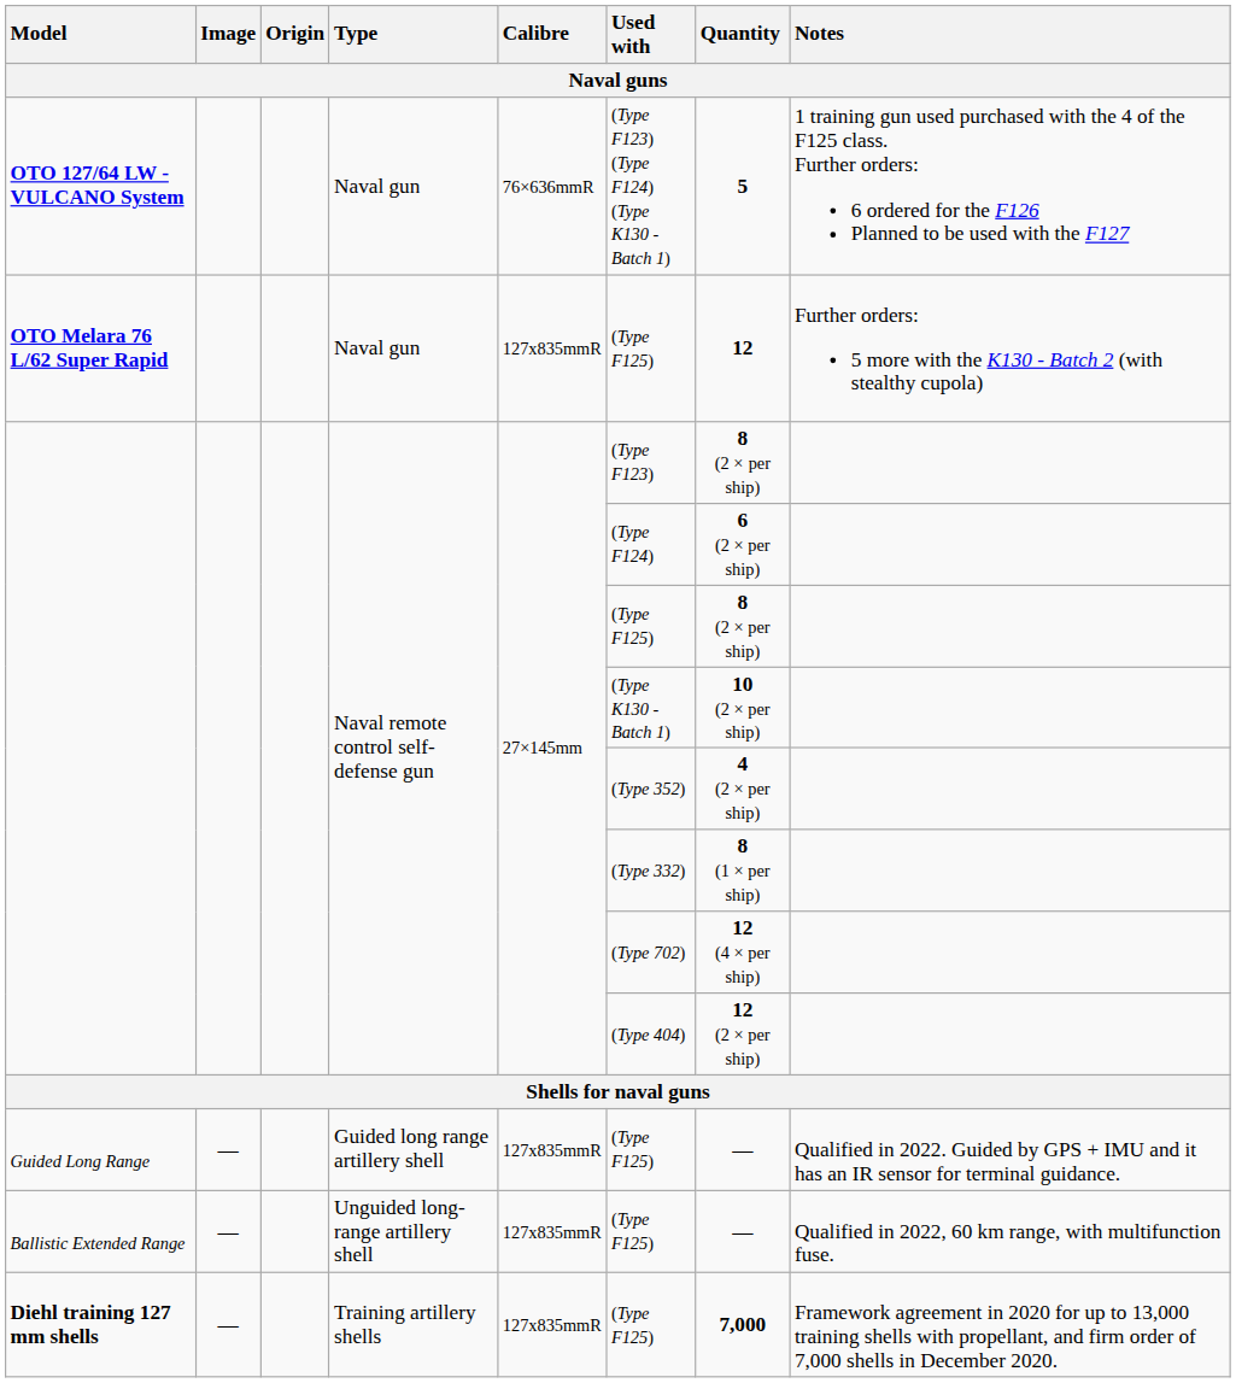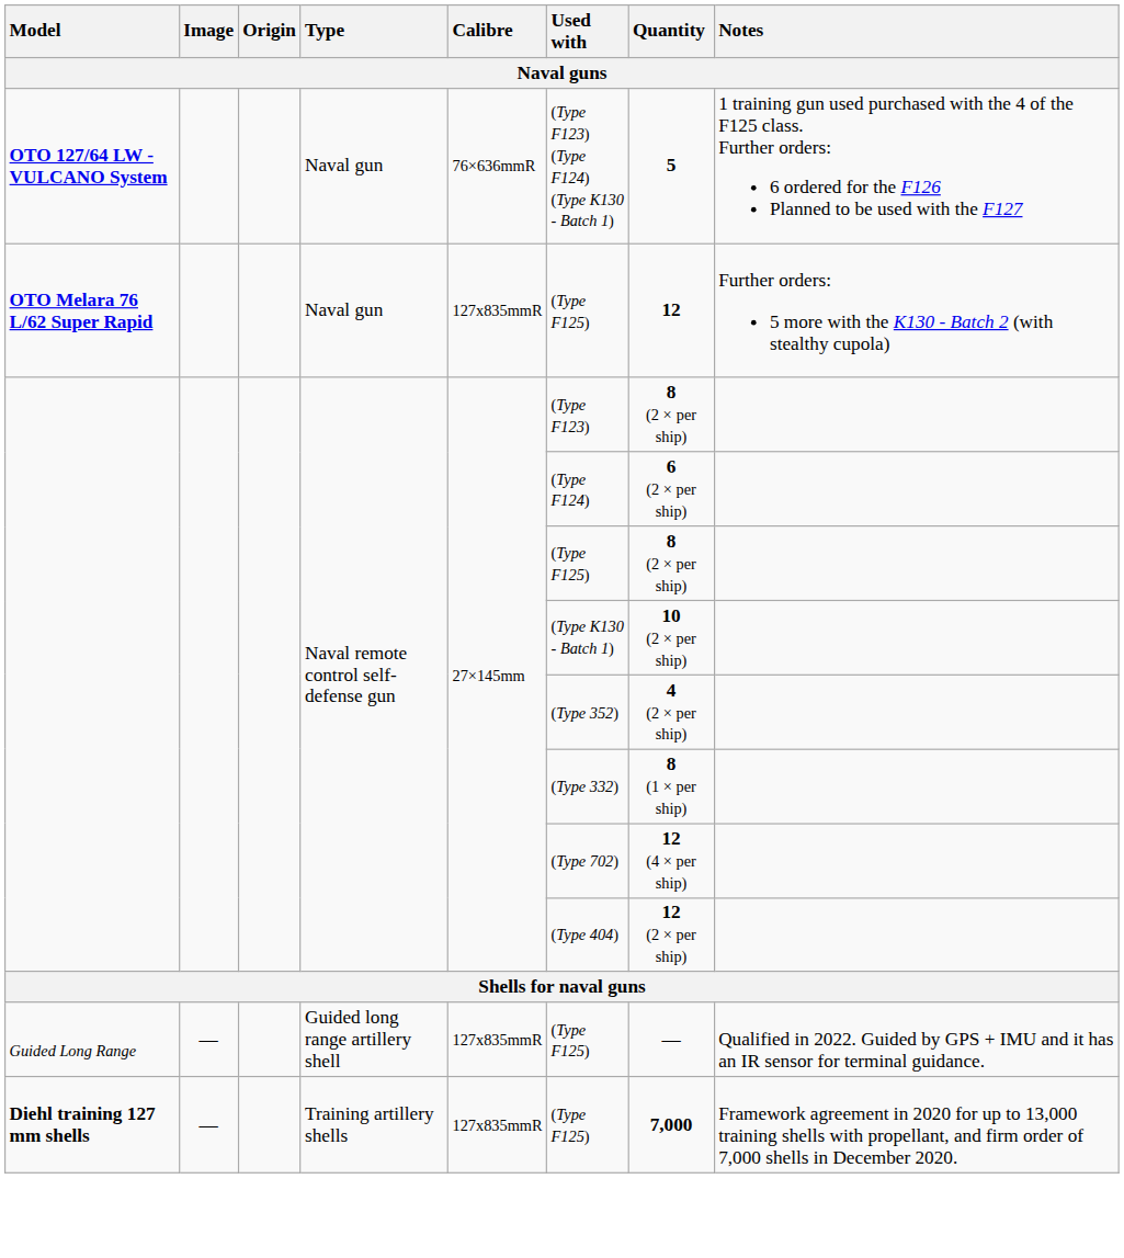 <table class="wikitable" style="font-size: 92%;">
 <tr>
 <th style="text-align: left">Model</th>
 <th style="text-align: left">Image</th>
 <th style="text-align: left">Origin</th>
 <th style="text-align: left">Type</th>
 <th style="text-align: left">Calibre</th>
 <th style="text-align: left">Used with</th>
 <th style="text-align: left">Quantity</th>
 <th style="text-align: left">Notes</th>
 </tr>
 <tr>
 <th colspan="8">Naval guns</th>
 </tr>
 <tr>
 <td><strong><a href='#'>OTO 127/64 LW - VULCANO System</a></strong></td>
 <td style="text-align: center"></td>
 <td></td>
 <td>Naval gun</td>
 <td><small>76×636mmR</small></td>
 <td> <small>(<em>Type F123</em>)</small><br> <small>(<em>Type F124</em>)</small><br> <small>(<em>Type K130 - Batch 1</em>)</small></td>
 <td style="text-align: center"><strong>5</strong></td>
 <td>1 training gun used purchased with the 4 of the F125 class.<br>Further orders:<ul><li>6 ordered for the <a href='#'><em>F126</em></a></li><li>Planned to be used with the <a href='#'><em>F127</em></a></li></ul></td>
 </tr>
 <tr>
 <td><strong><a href='#'>OTO Melara 76 L/62  Super Rapid</a></strong></td>
 <td style="text-align: center"></td>
 <td></td>
 <td>Naval gun</td>
 <td><small>127x835mmR</small></td>
 <td> <small>(<em>Type F125</em>)</small></td>
 <td style="text-align: center"><strong>12</strong></td>
 <td><br>Further orders:<ul><li>5 more with the <em><a href='#'>K130 - Batch 2</a></em> (with stealthy cupola)</li></ul></td>
 </tr>
 <tr>
 <td rowspan="8"><strong></strong></td>
 <td rowspan="8" style="text-align: center"></td>
 <td rowspan="8"></td>
 <td rowspan="8">Naval remote control self-defense gun</td>
 <td rowspan="8"><small>27×145mm</small></td>
 <td> <small>(<em>Type F123</em>)</small></td>
 <td style="text-align: center"><strong>8</strong><br><small>(2 ×</small> <small>per ship)</small></td>
 <td></td>
 </tr>
 <tr>
 <td> <small>(<em>Type F124</em>)</small></td>
 <td style="text-align: center"><strong>6</strong><br><small>(2 × per ship)</small></td>
 <td></td>
 </tr>
 <tr>
 <td> <small>(<em>Type F125</em>)</small></td>
 <td style="text-align: center"><strong>8</strong><br><small>(2 × per ship)</small></td>
 <td></td>
 </tr>
 <tr>
 <td> <small>(<em>Type K130 - Batch 1</em>)</small></td>
 <td style="text-align: center"><strong>10</strong><br><small>(2 × per ship)</small></td>
 <td></td>
 </tr>
 <tr>
 <td> <small>(<em>Type 352</em>)</small></td>
 <td style="text-align: center"><strong>4</strong><br><small>(2 × per ship)</small></td>
 <td></td>
 </tr>
 <tr>
 <td> <small>(<em>Type 332</em>)</small></td>
 <td style="text-align: center"><strong>8</strong><br><small>(1 × per ship)</small></td>
 <td></td>
 </tr>
 <tr>
 <td> <small>(<em>Type 702</em>)</small></td>
 <td style="text-align: center"><strong>12</strong><br><small>(4 × per ship)</small></td>
 <td></td>
 </tr>
 <tr>
 <td> <small>(<em>Type 404</em>)</small></td>
 <td style="text-align: center"><strong>12</strong><br><small>(2 × per ship)</small></td>
 <td></td>
 </tr>
 <tr>
 <th colspan="8">Shells for naval guns</th>
 </tr>
 <tr>
 <td><strong></strong><br><small><em>Guided Long Range</em></small></td>
 <td style="text-align: center">—</td>
 <td><br></td>
 <td>Guided long range artillery shell</td>
 <td><small>127x835mmR</small></td>
 <td> <small>(<em>Type F125</em>)</small></td>
 <td style="text-align: center">—</td>
 <td><br>Qualified in 2022. Guided by GPS + IMU and it has an IR sensor for terminal guidance.</td>
 </tr>
 <tr>
-<td><strong></strong><br><small><em>Ballistic Extended Range</em></small></td>
-<td style="text-align: center">—</td>
-<td><br></td>
-<td>Unguided long-range artillery shell</td>
-<td><small>127x835mmR</small></td>
-<td> <small>(<em>Type F125</em>)</small></td>
-<td style="text-align: center">—</td>
-<td><br>Qualified in 2022, 60 km range, with multifunction fuse.</td>
-</tr>
-<tr>
 <td><strong>Diehl training 127 mm shells</strong></td>
 <td style="text-align: center">—</td>
 <td></td>
 <td>Training artillery shells</td>
 <td><small>127x835mmR</small></td>
 <td> <small>(<em>Type F125</em>)</small></td>
 <td style="text-align: center"><strong>7,000</strong></td>
 <td><br>Framework agreement in 2020 for up to 13,000 training shells with propellant, and firm order of 7,000 shells in December 2020.</td>
 </tr>
 </table>
